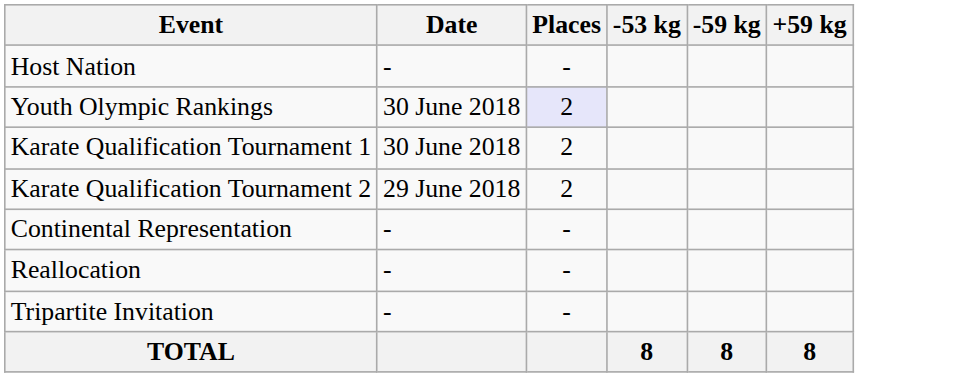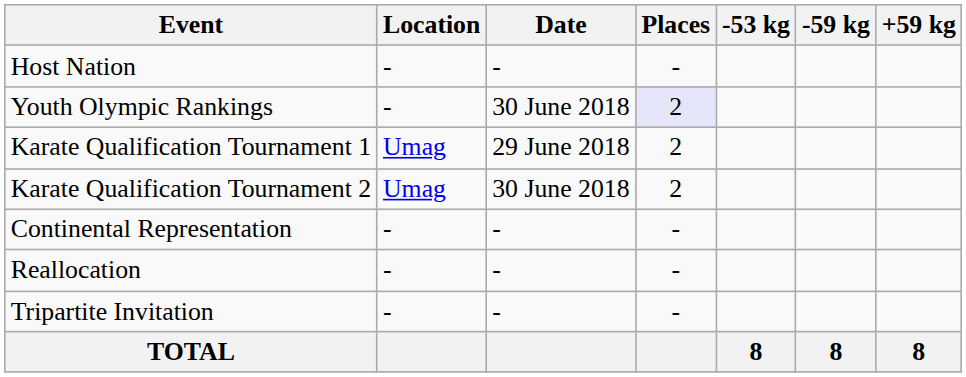 <table class="wikitable">
 <tr>
 <th>Event</th>
+<th>Location</th>
 <th>Date</th>
 <th>Places</th>
 <th>-53 kg</th>
 <th>-59 kg</th>
 <th>+59 kg</th>
 </tr>
 <tr>
 <td>Host Nation</td>
 <td>-</td>
+<td>-</td>
 <td align="center">-</td>
 <td></td>
 <td></td>
 <td></td>
 </tr>
 <tr>
 <td>Youth Olympic Rankings</td>
+<td>-</td>
 <td>30 June 2018</td>
 <td align="center" style="background: lavender;">2</td>
 <td><br></td>
 <td><br></td>
 <td><br></td>
 </tr>
 <tr>
 <td>Karate Qualification Tournament 1</td>
+<td> <a href='#'>Umag</a></td>
+<td>29 June 2018</td>
+<td align="center">2</td>
+<td><br></td>
+<td><br></td>
+<td><br></td>
+</tr>
+<tr>
+<td>Karate Qualification Tournament 2</td>
+<td> <a href='#'>Umag</a></td>
 <td>30 June 2018</td>
 <td align="center">2</td>
 <td><br></td>
 <td><br></td>
 <td><br></td>
 </tr>
 <tr>
-<td>Karate Qualification Tournament 2</td>
-<td>29 June 2018</td>
-<td align="center">2</td>
-<td><br></td>
-<td><br></td>
-<td><br></td>
-</tr>
-<tr>
 <td>Continental Representation</td>
+<td>-</td>
 <td>-</td>
 <td align="center">-</td>
 <td></td>
 <td></td>
 <td></td>
 </tr>
 <tr>
 <td>Reallocation</td>
 <td>-</td>
+<td>-</td>
 <td align="center">-</td>
 <td><br></td>
 <td><br></td>
 <td></td>
 </tr>
 <tr>
 <td>Tripartite Invitation</td>
+<td>-</td>
 <td>-</td>
 <td align="center">-</td>
 <td></td>
 <td></td>
 <td></td>
 </tr>
 <tr>
 <th>TOTAL</th>
 <th></th>
 <th></th>
+<th></th>
 <th>8</th>
 <th>8</th>
 <th>8</th>
 </tr>
 </table>
